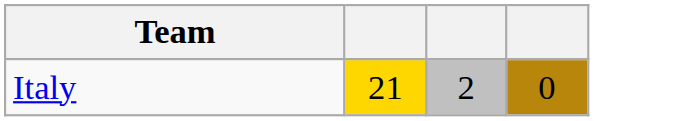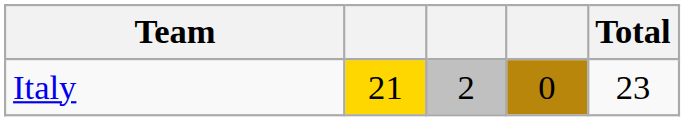 <table class="wikitable" style="text-align:center; font-size:100%">
 <tr>
 <th width=150>Team</th>
 <th width=30></th>
 <th width=30></th>
 <th width=30></th>
+<th width=30>Total</th>
 </tr>
 <tr>
 <td align=left> <a href='#'>Italy</a></td>
 <td bgcolor=#ffd700>21</td>
 <td bgcolor=#c0c0c0>2</td>
 <td bgcolor=#b8860b>0</td>
+<td>23</td>
 </tr>
 </table>
